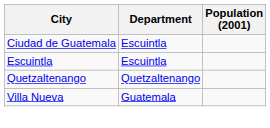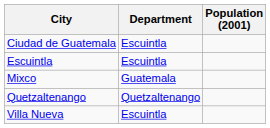 <table class="wikitable sortable sticky-header col3right">
 <tr>
 <th>City</th>
 <th>Department</th>
 <th>Population<br>(2001)</th>
 </tr>
 <tr>
 <td><a href='#'>Ciudad de Guatemala</a></td>
 <td><a href='#'>Escuintla</a></td>
 <td></td>
 </tr>
 <tr>
 <td><a href='#'>Escuintla</a></td>
 <td><a href='#'>Escuintla</a></td>
 <td></td>
 </tr>
 <tr>
+<td><a href='#'>Mixco</a></td>
+<td><a href='#'>Guatemala</a></td>
+<td></td>
+</tr>
+<tr>
 <td><a href='#'>Quetzaltenango</a></td>
 <td><a href='#'>Quetzaltenango</a></td>
 <td></td>
 </tr>
 <tr>
 <td><a href='#'>Villa Nueva</a></td>
-<td><a href='#'>Guatemala</a></td>
+<td><a href='#'>Escuintla</a></td>
 <td></td>
 </tr>
 </table>
